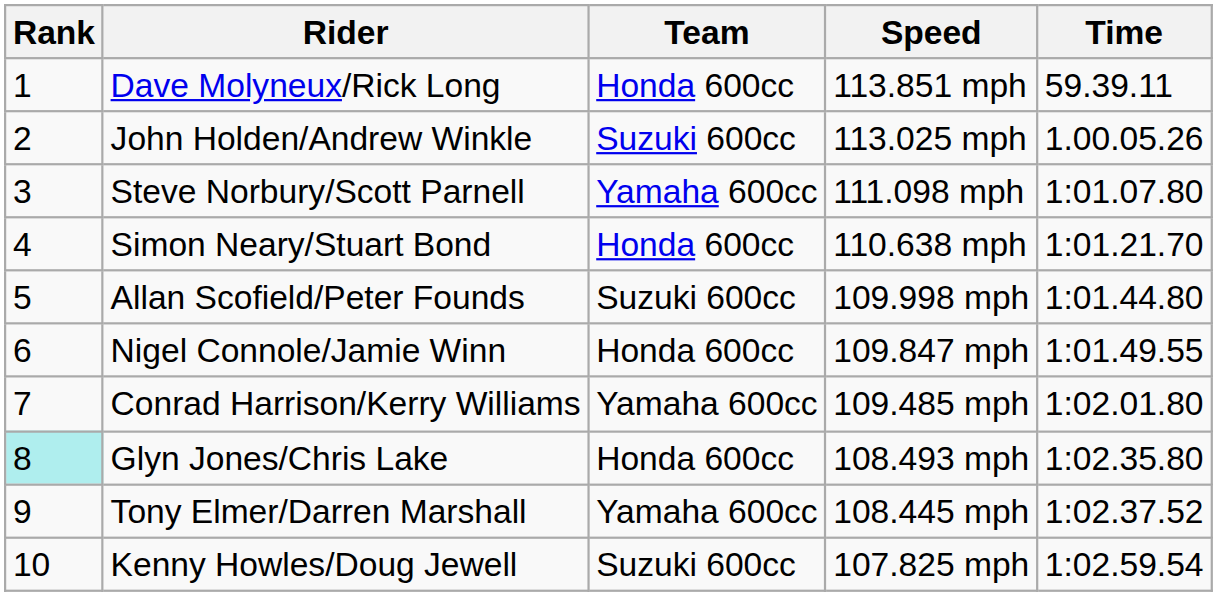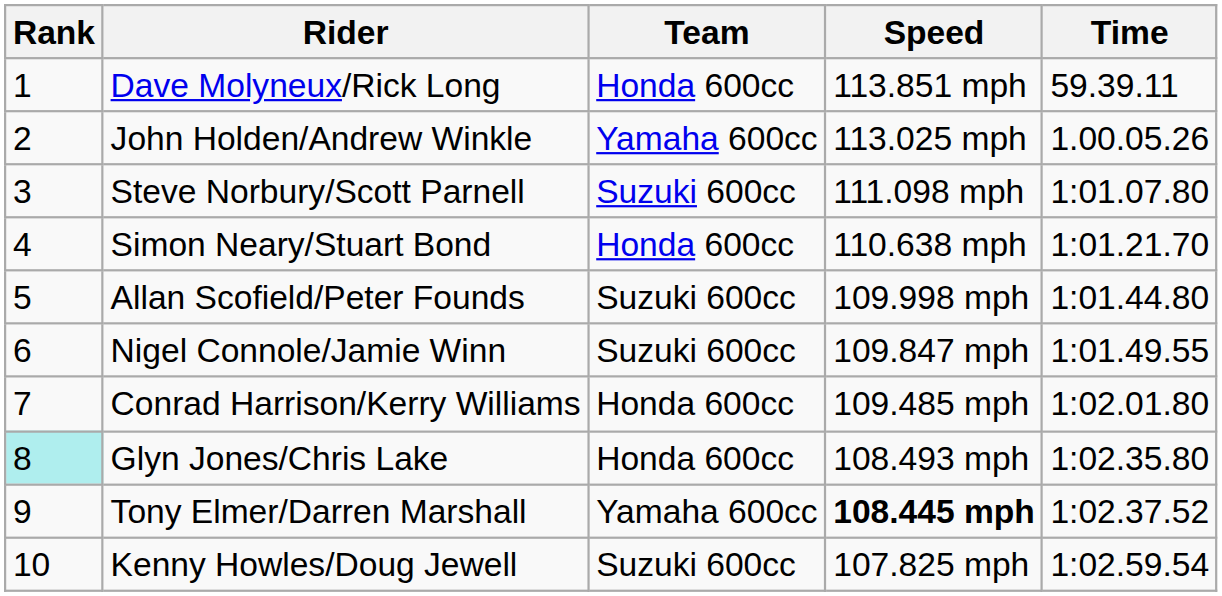 <table class="wikitable" style="font-size: 95%;">
 <tr style="background:#efefef;">
 <th>Rank</th>
 <th>Rider</th>
 <th>Team</th>
 <th>Speed</th>
 <th>Time</th>
 </tr>
 <tr>
 <td>1</td>
 <td> <a href='#'>Dave Molyneux</a>/Rick Long</td>
 <td><a href='#'>Honda</a> 600cc</td>
 <td>113.851 mph</td>
 <td>59.39.11</td>
 </tr>
 <tr>
 <td>2</td>
 <td> 	John Holden/Andrew Winkle</td>
-<td><a href='#'>Suzuki</a> 600cc</td>
+<td><a href='#'>Yamaha</a> 600cc</td>
 <td>113.025 mph</td>
 <td>1.00.05.26</td>
 </tr>
 <tr>
 <td>3</td>
 <td> Steve Norbury/Scott Parnell</td>
-<td><a href='#'>Yamaha</a> 600cc</td>
+<td><a href='#'>Suzuki</a> 600cc</td>
 <td>111.098 mph</td>
 <td>1:01.07.80</td>
 </tr>
 <tr>
 <td>4</td>
 <td> Simon Neary/Stuart Bond</td>
 <td><a href='#'>Honda</a> 600cc</td>
 <td>110.638 mph</td>
 <td>1:01.21.70</td>
 </tr>
 <tr>
 <td>5</td>
 <td> Allan Scofield/Peter Founds</td>
 <td>Suzuki 600cc</td>
 <td>109.998 mph</td>
 <td>1:01.44.80</td>
 </tr>
 <tr>
 <td>6</td>
 <td> Nigel Connole/Jamie Winn</td>
-<td>Honda 600cc</td>
+<td>Suzuki 600cc</td>
 <td>109.847 mph</td>
 <td>1:01.49.55</td>
 </tr>
 <tr>
 <td>7</td>
 <td> Conrad Harrison/Kerry Williams</td>
-<td>Yamaha 600cc</td>
+<td>Honda 600cc</td>
 <td>109.485 mph</td>
 <td>1:02.01.80</td>
 </tr>
 <tr>
 <td style="background: paleturquoise;">8</td>
 <td> Glyn Jones/Chris Lake</td>
 <td>Honda 600cc</td>
 <td>108.493 mph</td>
 <td>1:02.35.80</td>
 </tr>
 <tr>
 <td>9</td>
 <td> Tony Elmer/Darren Marshall</td>
 <td>Yamaha 600cc</td>
-<td>108.445 mph</td>
+<td><strong>108.445 mph</strong></td>
 <td>1:02.37.52</td>
 </tr>
 <tr>
 <td>10</td>
 <td> Kenny Howles/Doug Jewell</td>
 <td>Suzuki 600cc</td>
 <td>107.825 mph</td>
 <td>1:02.59.54</td>
 </tr>
 </table>
